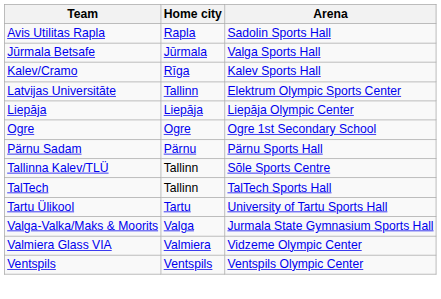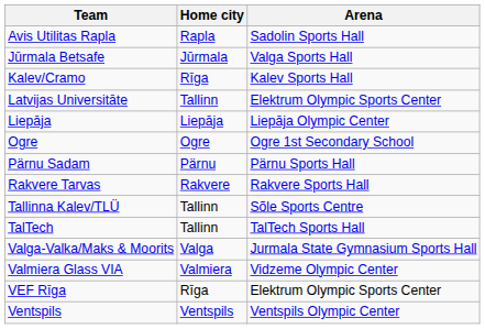 <table class="wikitable sortable">
 <tr>
 <th>Team</th>
 <th>Home city</th>
 <th>Arena</th>
 </tr>
 <tr>
 <td> <a href='#'>Avis Utilitas Rapla</a></td>
 <td><a href='#'>Rapla</a></td>
 <td><a href='#'>Sadolin Sports Hall</a></td>
 </tr>
 <tr>
 <td> <a href='#'>Jūrmala Betsafe</a></td>
 <td><a href='#'>Jūrmala</a></td>
 <td><a href='#'>Valga Sports Hall</a></td>
 </tr>
 <tr>
 <td> <a href='#'>Kalev/Cramo</a></td>
 <td><a href='#'>Rīga</a></td>
 <td><a href='#'>Kalev Sports Hall</a></td>
 </tr>
 <tr>
 <td> <a href='#'>Latvijas Universitāte</a></td>
 <td><a href='#'>Tallinn</a></td>
 <td><a href='#'>Elektrum Olympic Sports Center</a></td>
 </tr>
 <tr>
 <td> <a href='#'>Liepāja</a></td>
 <td><a href='#'>Liepāja</a></td>
 <td><a href='#'>Liepāja Olympic Center</a></td>
 </tr>
 <tr>
 <td> <a href='#'>Ogre</a></td>
 <td><a href='#'>Ogre</a></td>
 <td><a href='#'>Ogre 1st Secondary School</a></td>
 </tr>
 <tr>
 <td> <a href='#'>Pärnu Sadam</a></td>
 <td><a href='#'>Pärnu</a></td>
 <td><a href='#'>Pärnu Sports Hall</a></td>
 </tr>
 <tr>
+<td> <a href='#'>Rakvere Tarvas</a></td>
+<td><a href='#'>Rakvere</a></td>
+<td><a href='#'>Rakvere Sports Hall</a></td>
+</tr>
+<tr>
 <td> <a href='#'>Tallinna Kalev/TLÜ</a></td>
 <td>Tallinn</td>
 <td><a href='#'>Sõle Sports Centre</a></td>
 </tr>
 <tr>
 <td> <a href='#'>TalTech</a></td>
 <td>Tallinn</td>
 <td><a href='#'>TalTech Sports Hall</a></td>
-</tr>
-<tr>
-<td> <a href='#'>Tartu Ülikool</a></td>
-<td><a href='#'>Tartu</a></td>
-<td><a href='#'>University of Tartu Sports Hall</a></td>
 </tr>
 <tr>
 <td> <a href='#'>Valga-Valka/Maks & Moorits</a></td>
 <td><a href='#'>Valga</a></td>
 <td><a href='#'>Jurmala State Gymnasium Sports Hall</a></td>
 </tr>
 <tr>
 <td> <a href='#'>Valmiera Glass VIA</a></td>
 <td><a href='#'>Valmiera</a></td>
 <td><a href='#'>Vidzeme Olympic Center</a></td>
 </tr>
 <tr>
+<td> <a href='#'>VEF Rīga</a></td>
+<td>Rīga</td>
+<td>Elektrum Olympic Sports Center</td>
+</tr>
+<tr>
 <td> <a href='#'>Ventspils</a></td>
 <td><a href='#'>Ventspils</a></td>
 <td><a href='#'>Ventspils Olympic Center</a></td>
 </tr>
 </table>
